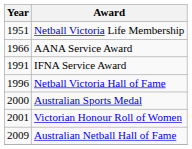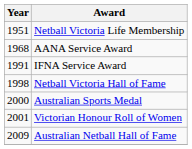 <table class="wikitable collapsible">
 <tr>
 <th>Year</th>
 <th>Award</th>
 </tr>
 <tr>
 <td>1951</td>
 <td><a href='#'>Netball Victoria</a> Life Membership </td>
 </tr>
 <tr>
-<td>1966</td>
+<td>1968</td>
 <td>AANA Service Award</td>
 </tr>
 <tr>
 <td>1991</td>
 <td>IFNA Service Award </td>
 </tr>
 <tr>
-<td>1996</td>
+<td>1998</td>
 <td><a href='#'>Netball Victoria Hall of Fame</a></td>
 </tr>
 <tr>
 <td>2000</td>
 <td><a href='#'>Australian Sports Medal</a></td>
 </tr>
 <tr>
 <td>2001</td>
 <td><a href='#'>Victorian Honour Roll of Women</a></td>
 </tr>
 <tr>
 <td>2009</td>
 <td><a href='#'>Australian Netball Hall of Fame</a></td>
 </tr>
 <tr>
 </tr>
 </table>
